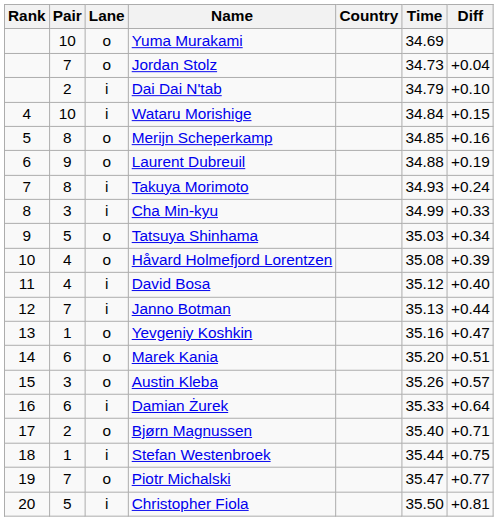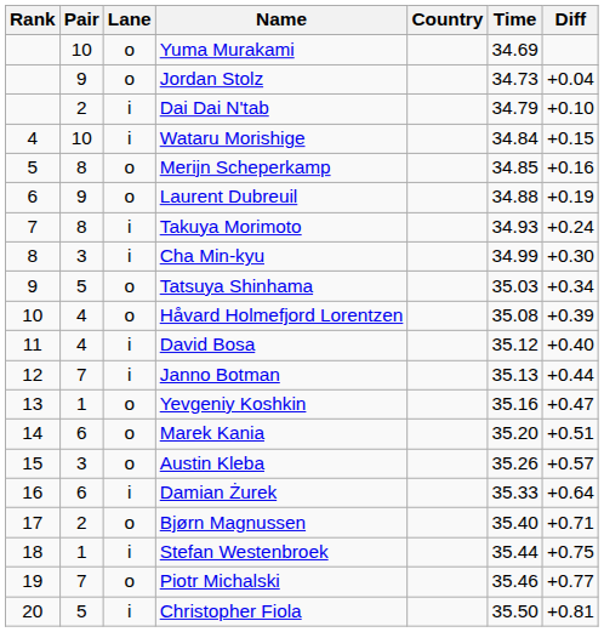 <table class="wikitable sortable" style="text-align:center">
 <tr>
 <th>Rank</th>
 <th>Pair</th>
 <th>Lane</th>
 <th>Name</th>
 <th>Country</th>
 <th>Time</th>
 <th>Diff</th>
 </tr>
 <tr>
 <td></td>
 <td>10</td>
 <td>o</td>
 <td align=left><a href='#'>Yuma Murakami</a></td>
 <td align=left></td>
 <td>34.69</td>
 </tr>
 <tr>
 <td></td>
-<td>7</td>
+<td>9</td>
 <td>o</td>
 <td align=left><a href='#'>Jordan Stolz</a></td>
 <td align=left></td>
 <td>34.73</td>
 <td>+0.04</td>
 </tr>
 <tr>
 <td></td>
 <td>2</td>
 <td>i</td>
 <td align=left><a href='#'>Dai Dai N'tab</a></td>
 <td align=left></td>
 <td>34.79</td>
 <td>+0.10</td>
 </tr>
 <tr>
 <td>4</td>
 <td>10</td>
 <td>i</td>
 <td align=left><a href='#'>Wataru Morishige</a></td>
 <td align=left></td>
 <td>34.84</td>
 <td>+0.15</td>
 </tr>
 <tr>
 <td>5</td>
 <td>8</td>
 <td>o</td>
 <td align=left><a href='#'>Merijn Scheperkamp</a></td>
 <td align=left></td>
 <td>34.85</td>
 <td>+0.16</td>
 </tr>
 <tr>
 <td>6</td>
 <td>9</td>
 <td>o</td>
 <td align=left><a href='#'>Laurent Dubreuil</a></td>
 <td align=left></td>
 <td>34.88</td>
 <td>+0.19</td>
 </tr>
 <tr>
 <td>7</td>
 <td>8</td>
 <td>i</td>
 <td align=left><a href='#'>Takuya Morimoto</a></td>
 <td align=left></td>
 <td>34.93</td>
 <td>+0.24</td>
 </tr>
 <tr>
 <td>8</td>
 <td>3</td>
 <td>i</td>
 <td align=left><a href='#'>Cha Min-kyu</a></td>
 <td align=left></td>
 <td>34.99</td>
-<td>+0.33</td>
+<td>+0.30</td>
 </tr>
 <tr>
 <td>9</td>
 <td>5</td>
 <td>o</td>
 <td align=left><a href='#'>Tatsuya Shinhama</a></td>
 <td align=left></td>
 <td>35.03</td>
 <td>+0.34</td>
 </tr>
 <tr>
 <td>10</td>
 <td>4</td>
 <td>o</td>
 <td align=left><a href='#'>Håvard Holmefjord Lorentzen</a></td>
 <td align=left></td>
 <td>35.08</td>
 <td>+0.39</td>
 </tr>
 <tr>
 <td>11</td>
 <td>4</td>
 <td>i</td>
 <td align=left><a href='#'>David Bosa</a></td>
 <td align=left></td>
 <td>35.12</td>
 <td>+0.40</td>
 </tr>
 <tr>
 <td>12</td>
 <td>7</td>
 <td>i</td>
 <td align=left><a href='#'>Janno Botman</a></td>
 <td align=left></td>
 <td>35.13</td>
 <td>+0.44</td>
 </tr>
 <tr>
 <td>13</td>
 <td>1</td>
 <td>o</td>
 <td align=left><a href='#'>Yevgeniy Koshkin</a></td>
 <td align=left></td>
 <td>35.16</td>
 <td>+0.47</td>
 </tr>
 <tr>
 <td>14</td>
 <td>6</td>
 <td>o</td>
 <td align=left><a href='#'>Marek Kania</a></td>
 <td align=left></td>
 <td>35.20</td>
 <td>+0.51</td>
 </tr>
 <tr>
 <td>15</td>
 <td>3</td>
 <td>o</td>
 <td align=left><a href='#'>Austin Kleba</a></td>
 <td align=left></td>
 <td>35.26</td>
 <td>+0.57</td>
 </tr>
 <tr>
 <td>16</td>
 <td>6</td>
 <td>i</td>
 <td align=left><a href='#'>Damian Żurek</a></td>
 <td align=left></td>
 <td>35.33</td>
 <td>+0.64</td>
 </tr>
 <tr>
 <td>17</td>
 <td>2</td>
 <td>o</td>
 <td align=left><a href='#'>Bjørn Magnussen</a></td>
 <td align=left></td>
 <td>35.40</td>
 <td>+0.71</td>
 </tr>
 <tr>
 <td>18</td>
 <td>1</td>
 <td>i</td>
 <td align=left><a href='#'>Stefan Westenbroek</a></td>
 <td align=left></td>
 <td>35.44</td>
 <td>+0.75</td>
 </tr>
 <tr>
 <td>19</td>
 <td>7</td>
 <td>o</td>
 <td align=left><a href='#'>Piotr Michalski</a></td>
 <td align=left></td>
-<td>35.47</td>
+<td>35.46</td>
 <td>+0.77</td>
 </tr>
 <tr>
 <td>20</td>
 <td>5</td>
 <td>i</td>
 <td align=left><a href='#'>Christopher Fiola</a></td>
 <td align=left></td>
 <td>35.50</td>
 <td>+0.81</td>
 </tr>
 </table>
